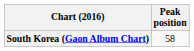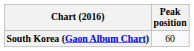 <table class="wikitable sortable plainrowheaders">
 <tr>
 <th>Chart (2016)</th>
 <th>Peak<br>position</th>
 </tr>
 <tr>
 <th scope="row">South Korea (<a href='#'>Gaon Album Chart</a>)</th>
-<td align="center">58</td>
+<td align="center">60</td>
 </tr>
 </table>
